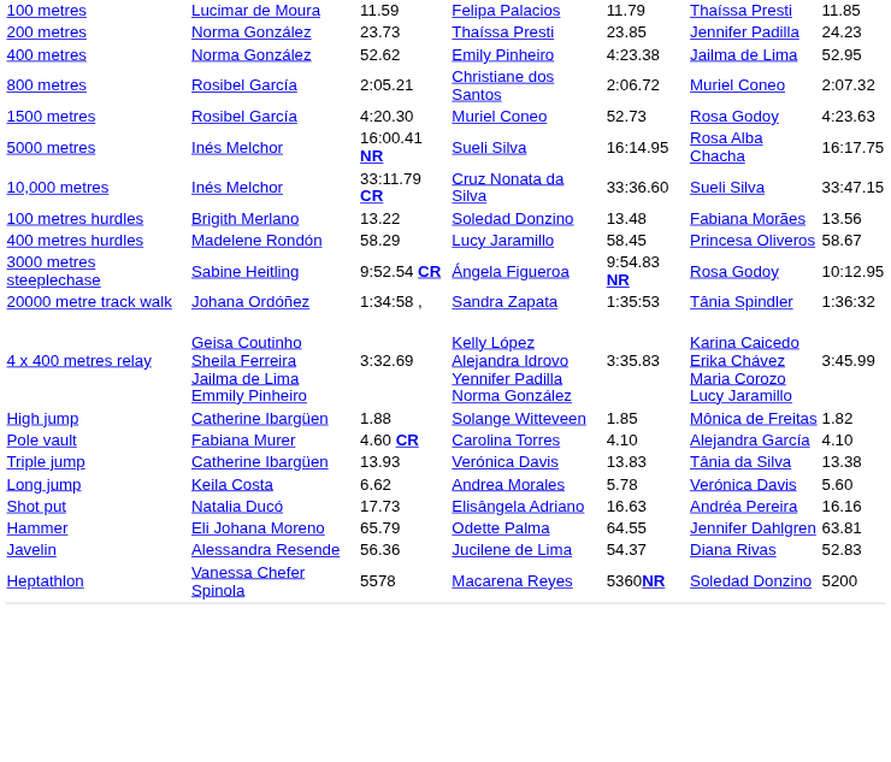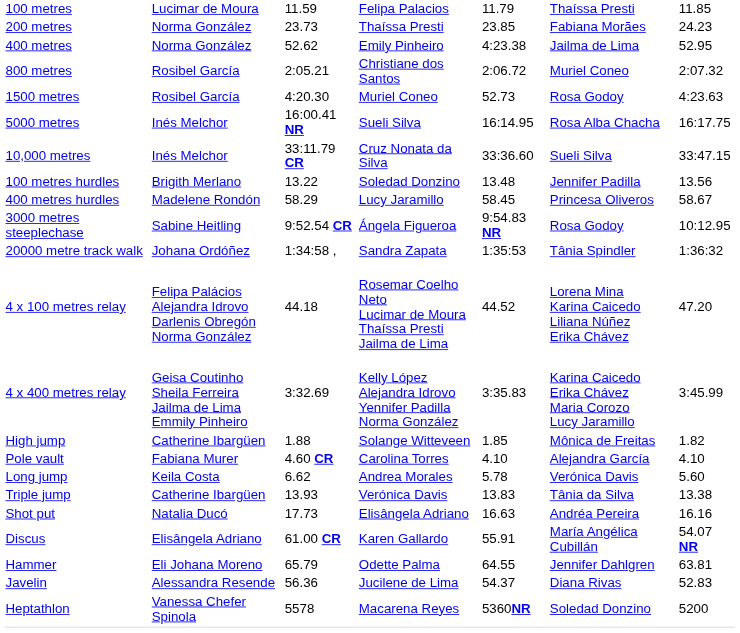 <table>
 <tr>
 <td><a href='#'>100 metres</a></td>
 <td><a href='#'>Lucimar de Moura</a><br> </td>
 <td>11.59</td>
 <td><a href='#'>Felipa Palacios</a><br> </td>
 <td>11.79</td>
 <td><a href='#'>Thaíssa Presti</a><br> </td>
 <td>11.85</td>
 </tr>
 <tr>
 <td><a href='#'>200 metres</a></td>
 <td><a href='#'>Norma González</a><br> </td>
 <td>23.73</td>
 <td><a href='#'>Thaíssa Presti</a><br> </td>
 <td>23.85</td>
-<td><a href='#'>Jennifer Padilla</a><br> </td>
+<td><a href='#'>Fabiana Morães</a><br> </td>
 <td>24.23</td>
 </tr>
 <tr>
 <td><a href='#'>400 metres</a></td>
 <td><a href='#'>Norma González</a><br> </td>
 <td>52.62</td>
 <td><a href='#'>Emily Pinheiro</a><br> </td>
 <td>4:23.38</td>
 <td><a href='#'>Jailma de Lima</a><br> </td>
 <td>52.95</td>
 </tr>
 <tr>
 <td><a href='#'>800 metres</a></td>
 <td><a href='#'>Rosibel García</a><br> </td>
 <td>2:05.21</td>
 <td><a href='#'>Christiane dos Santos</a><br> </td>
 <td>2:06.72</td>
 <td><a href='#'>Muriel Coneo</a><br> </td>
 <td>2:07.32</td>
 </tr>
 <tr>
 <td><a href='#'>1500 metres</a></td>
 <td><a href='#'>Rosibel García</a><br> </td>
 <td>4:20.30</td>
 <td><a href='#'>Muriel Coneo</a><br> </td>
 <td>52.73</td>
 <td><a href='#'>Rosa Godoy</a><br> </td>
 <td>4:23.63</td>
 </tr>
 <tr>
 <td><a href='#'>5000 metres</a></td>
 <td><a href='#'>Inés Melchor</a><br> </td>
 <td>16:00.41 <strong><a href='#'>NR</a></strong></td>
 <td><a href='#'>Sueli Silva</a><br> </td>
 <td>16:14.95</td>
 <td><a href='#'>Rosa Alba Chacha</a><br> </td>
 <td>16:17.75</td>
 </tr>
 <tr>
 <td><a href='#'>10,000 metres</a></td>
 <td><a href='#'>Inés Melchor</a><br> </td>
 <td>33:11.79 <strong><a href='#'>CR</a></strong></td>
 <td><a href='#'>Cruz Nonata da Silva</a><br> </td>
 <td>33:36.60</td>
 <td><a href='#'>Sueli Silva</a><br> </td>
 <td>33:47.15</td>
 </tr>
 <tr>
 <td><a href='#'>100 metres hurdles</a></td>
 <td><a href='#'>Brigith Merlano</a><br> </td>
 <td>13.22</td>
 <td><a href='#'>Soledad Donzino</a><br> </td>
 <td>13.48</td>
-<td><a href='#'>Fabiana Morães</a><br> </td>
+<td><a href='#'>Jennifer Padilla</a><br> </td>
 <td>13.56</td>
 </tr>
 <tr>
 <td><a href='#'>400 metres hurdles</a></td>
 <td><a href='#'>Madelene Rondón</a><br> </td>
 <td>58.29</td>
 <td><a href='#'>Lucy Jaramillo</a><br> </td>
 <td>58.45</td>
 <td><a href='#'>Princesa Oliveros</a><br></td>
 <td>58.67</td>
 </tr>
 <tr>
 <td><a href='#'>3000 metres steeplechase</a></td>
 <td><a href='#'>Sabine Heitling</a><br> </td>
 <td>9:52.54 <strong><a href='#'>CR</a></strong></td>
 <td><a href='#'>Ángela Figueroa</a><br> </td>
 <td>9:54.83 <strong><a href='#'>NR</a></strong></td>
 <td><a href='#'>Rosa Godoy</a><br> </td>
 <td>10:12.95</td>
 </tr>
 <tr>
 <td><a href='#'>20000 metre track walk</a></td>
 <td><a href='#'>Johana Ordóñez</a><br> </td>
 <td>1:34:58 <strong></strong>,  <strong></strong></td>
 <td><a href='#'>Sandra Zapata</a><br> </td>
 <td>1:35:53 <strong></strong></td>
 <td><a href='#'>Tânia Spindler</a><br> </td>
 <td>1:36:32 <strong></strong></td>
 </tr>
 <tr>
+<td><a href='#'>4 x 100 metres relay</a></td>
+<td><br><a href='#'>Felipa Palácios</a><br><a href='#'>Alejandra Idrovo</a><br><a href='#'>Darlenis Obregón</a><br><a href='#'>Norma González</a></td>
+<td>44.18</td>
+<td><br><a href='#'>Rosemar Coelho Neto</a><br><a href='#'>Lucimar de Moura</a><br><a href='#'>Thaíssa Presti</a><br><a href='#'>Jailma de Lima</a></td>
+<td>44.52</td>
+<td><br><a href='#'>Lorena Mina</a><br><a href='#'>Karina Caicedo</a><br><a href='#'>Liliana Núñez</a><br><a href='#'>Erika Chávez</a></td>
+<td>47.20</td>
+</tr>
+<tr>
 <td><a href='#'>4 x 400 metres relay</a></td>
 <td><br><a href='#'>Geisa Coutinho</a><br><a href='#'>Sheila Ferreira</a><br><a href='#'>Jailma de Lima</a><br><a href='#'>Emmily Pinheiro</a></td>
 <td>3:32.69</td>
 <td><br><a href='#'>Kelly López</a><br><a href='#'>Alejandra Idrovo</a><br><a href='#'>Yennifer Padilla</a><br><a href='#'>Norma González</a></td>
 <td>3:35.83</td>
 <td><br><a href='#'>Karina Caicedo</a><br><a href='#'>Erika Chávez</a><br><a href='#'>Maria Corozo</a><br><a href='#'>Lucy Jaramillo</a></td>
 <td>3:45.99</td>
 </tr>
 <tr>
 <td><a href='#'>High jump</a></td>
 <td><a href='#'>Catherine Ibargüen</a><br> </td>
 <td>1.88</td>
 <td><a href='#'>Solange Witteveen</a><br> </td>
 <td>1.85</td>
 <td><a href='#'>Mônica de Freitas</a><br> </td>
 <td>1.82</td>
 </tr>
 <tr>
 <td><a href='#'>Pole vault</a></td>
 <td><a href='#'>Fabiana Murer</a><br> </td>
 <td>4.60 <strong><a href='#'>CR</a></strong></td>
 <td><a href='#'>Carolina Torres</a><br> </td>
 <td>4.10</td>
 <td><a href='#'>Alejandra García</a><br> </td>
 <td>4.10</td>
 </tr>
 <tr>
+<td><a href='#'>Long jump</a></td>
+<td><a href='#'>Keila Costa</a><br> </td>
+<td>6.62</td>
+<td><a href='#'>Andrea Morales</a><br> </td>
+<td>5.78</td>
+<td><a href='#'>Verónica Davis</a><br> </td>
+<td>5.60</td>
+</tr>
+<tr>
 <td><a href='#'>Triple jump</a></td>
 <td><a href='#'>Catherine Ibargüen</a><br> </td>
 <td>13.93</td>
 <td><a href='#'>Verónica Davis</a><br> </td>
 <td>13.83</td>
 <td><a href='#'>Tânia da Silva</a><br> </td>
 <td>13.38</td>
 </tr>
 <tr>
-<td><a href='#'>Long jump</a></td>
-<td><a href='#'>Keila Costa</a><br> </td>
-<td>6.62</td>
-<td><a href='#'>Andrea Morales</a><br> </td>
-<td>5.78</td>
-<td><a href='#'>Verónica Davis</a><br> </td>
-<td>5.60</td>
-</tr>
-<tr>
 <td><a href='#'>Shot put</a></td>
 <td><a href='#'>Natalia Ducó</a><br> </td>
 <td>17.73</td>
 <td><a href='#'>Elisângela Adriano</a><br> </td>
 <td>16.63</td>
 <td><a href='#'>Andréa Pereira</a><br> </td>
 <td>16.16</td>
+</tr>
+<tr>
+<td><a href='#'>Discus</a></td>
+<td><a href='#'>Elisângela Adriano</a><br> </td>
+<td>61.00 <strong><a href='#'>CR</a></strong></td>
+<td><a href='#'>Karen Gallardo</a><br> </td>
+<td>55.91</td>
+<td><a href='#'>María Angélica Cubillán</a><br> </td>
+<td>54.07 <strong><a href='#'>NR</a></strong></td>
 </tr>
 <tr>
 <td><a href='#'>Hammer</a></td>
 <td><a href='#'>Eli Johana Moreno</a><br> </td>
 <td>65.79</td>
 <td><a href='#'>Odette Palma</a><br> </td>
 <td>64.55</td>
 <td><a href='#'>Jennifer Dahlgren</a><br> </td>
 <td>63.81</td>
 </tr>
 <tr>
 <td><a href='#'>Javelin</a></td>
 <td><a href='#'>Alessandra Resende</a><br> </td>
 <td>56.36</td>
 <td><a href='#'>Jucilene de Lima</a><br> </td>
 <td>54.37</td>
 <td><a href='#'>Diana Rivas</a><br> </td>
 <td>52.83</td>
 </tr>
 <tr>
 <td><a href='#'>Heptathlon</a></td>
 <td><a href='#'>Vanessa Chefer Spinola</a><br> </td>
 <td>5578</td>
 <td><a href='#'>Macarena Reyes</a><br> </td>
 <td>5360<strong><a href='#'>NR</a></strong></td>
 <td><a href='#'>Soledad Donzino</a><br></td>
 <td>5200</td>
 </tr>
 <tr bgcolor= e8e8e8>
 <td colspan=7></td>
 </tr>
 </table>
